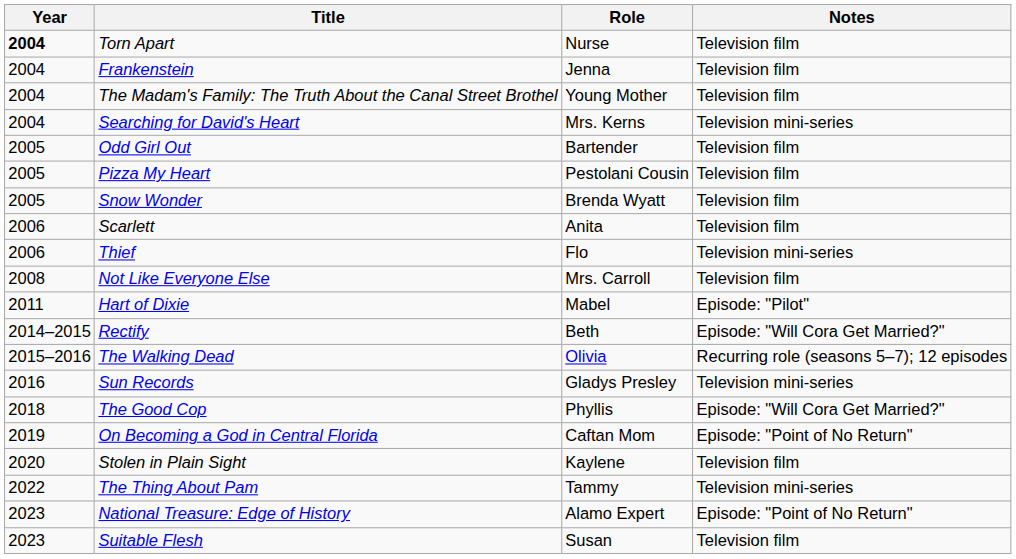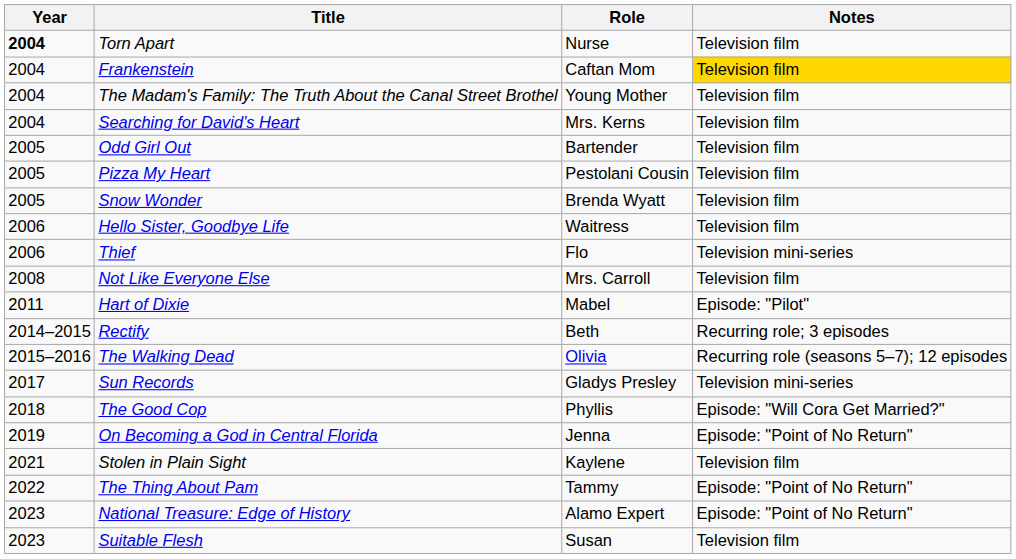 <table class="wikitable">
 <tr>
 <th>Year</th>
 <th>Title</th>
 <th>Role</th>
 <th>Notes</th>
 </tr>
 <tr>
 <td><strong>2004</strong></td>
 <td><em>Torn Apart</em></td>
 <td>Nurse</td>
 <td>Television film</td>
 </tr>
 <tr>
 <td>2004</td>
 <td><em><a href='#'>Frankenstein</a></em></td>
-<td>Jenna</td>
-<td>Television film</td>
+<td>Caftan Mom</td>
+<td style="background: gold;">Television film</td>
 </tr>
 <tr>
 <td>2004</td>
 <td><em>The Madam's Family: The Truth About the Canal Street Brothel</em></td>
 <td>Young Mother</td>
 <td>Television film</td>
 </tr>
 <tr>
 <td>2004</td>
 <td><em><a href='#'>Searching for David's Heart</a></em></td>
 <td>Mrs. Kerns</td>
-<td>Television mini-series</td>
+<td>Television film</td>
 </tr>
 <tr>
 <td>2005</td>
 <td><em><a href='#'>Odd Girl Out</a></em></td>
 <td>Bartender</td>
 <td>Television film</td>
 </tr>
 <tr>
 <td>2005</td>
 <td><em><a href='#'>Pizza My Heart</a></em></td>
 <td>Pestolani Cousin</td>
 <td>Television film</td>
 </tr>
 <tr>
 <td>2005</td>
 <td><em><a href='#'>Snow Wonder</a></em></td>
 <td>Brenda Wyatt</td>
 <td>Television film</td>
 </tr>
 <tr>
 <td>2006</td>
-<td><em>Scarlett</em></td>
-<td>Anita</td>
+<td><em><a href='#'>Hello Sister, Goodbye Life</a></em></td>
+<td>Waitress</td>
 <td>Television film</td>
 </tr>
 <tr>
 <td>2006</td>
 <td><em><a href='#'>Thief</a></em></td>
 <td>Flo</td>
 <td>Television mini-series</td>
 </tr>
 <tr>
 <td>2008</td>
 <td><em><a href='#'>Not Like Everyone Else</a></em></td>
 <td>Mrs. Carroll</td>
 <td>Television film</td>
 </tr>
 <tr>
 <td>2011</td>
 <td><em><a href='#'>Hart of Dixie</a></em></td>
 <td>Mabel</td>
 <td>Episode: "Pilot"</td>
 </tr>
 <tr>
 <td>2014–2015</td>
 <td><em><a href='#'>Rectify</a></em></td>
 <td>Beth</td>
-<td>Episode: "Will Cora Get Married?"</td>
+<td>Recurring role; 3 episodes</td>
 </tr>
 <tr>
 <td>2015–2016</td>
 <td><em><a href='#'>The Walking Dead</a></em></td>
 <td><a href='#'>Olivia</a></td>
 <td>Recurring role (seasons 5–7); 12 episodes</td>
 </tr>
 <tr>
-<td>2016</td>
+<td>2017</td>
 <td><em><a href='#'>Sun Records</a></em></td>
 <td>Gladys Presley</td>
 <td>Television mini-series</td>
 </tr>
 <tr>
 <td>2018</td>
 <td><em><a href='#'>The Good Cop</a></em></td>
 <td>Phyllis</td>
 <td>Episode: "Will Cora Get Married?"</td>
 </tr>
 <tr>
 <td>2019</td>
 <td><em><a href='#'>On Becoming a God in Central Florida</a></em></td>
-<td>Caftan Mom</td>
+<td>Jenna</td>
 <td>Episode: "Point of No Return"</td>
 </tr>
 <tr>
-<td>2020</td>
+<td>2021</td>
 <td><em>Stolen in Plain Sight</em></td>
 <td>Kaylene</td>
 <td>Television film</td>
 </tr>
 <tr>
 <td>2022</td>
 <td><em><a href='#'>The Thing About Pam</a></em></td>
 <td>Tammy</td>
-<td>Television mini-series</td>
+<td>Episode: "Point of No Return"</td>
 </tr>
 <tr>
 <td>2023</td>
 <td><em><a href='#'>National Treasure: Edge of History</a></em></td>
 <td>Alamo Expert</td>
 <td>Episode: "Point of No Return"</td>
 </tr>
 <tr>
 <td>2023</td>
 <td><em><a href='#'>Suitable Flesh</a></em></td>
 <td>Susan</td>
 <td>Television film</td>
 </tr>
 </table>
